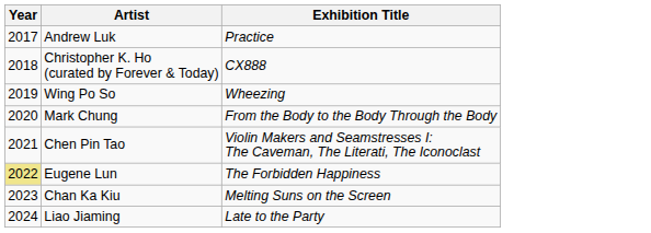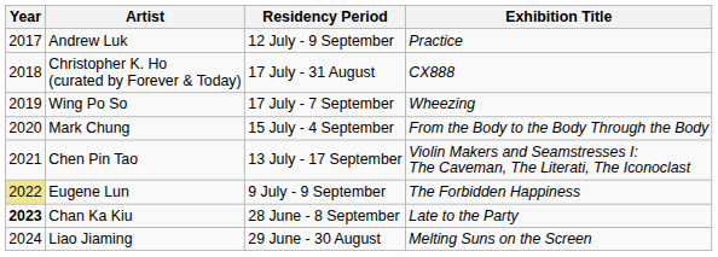 <table class="wikitable">
 <tr>
 <th>Year</th>
 <th>Artist</th>
+<th>Residency Period</th>
 <th>Exhibition Title</th>
 </tr>
 <tr>
 <td>2017</td>
 <td>Andrew Luk</td>
+<td>12 July - 9 September</td>
 <td><em>Practice</em> </td>
 </tr>
 <tr>
 <td>2018</td>
 <td>Christopher K. Ho<br>(curated by Forever & Today)</td>
+<td>17 July - 31 August</td>
 <td><em>CX888</em> </td>
 </tr>
 <tr>
 <td>2019</td>
 <td>Wing Po So</td>
+<td>17 July - 7 September</td>
 <td><em>Wheezing</em> </td>
 </tr>
 <tr>
 <td>2020</td>
 <td>Mark Chung</td>
+<td>15 July - 4 September</td>
 <td><em>From the Body to the Body Through the Body</em> </td>
 </tr>
 <tr>
 <td>2021</td>
 <td>Chen Pin Tao</td>
+<td>13 July - 17 September</td>
 <td><em>Violin Makers and Seamstresses I:</em><br><em>The Caveman, The Literati, The Iconoclast</em> </td>
 </tr>
 <tr>
 <td style="background: khaki;">2022</td>
 <td>Eugene Lun</td>
+<td>9 July - 9 September</td>
 <td><em>The Forbidden Happiness</em> </td>
 </tr>
 <tr>
-<td>2023</td>
+<td><strong>2023</strong></td>
 <td>Chan Ka Kiu</td>
-<td><em>Melting Suns on the Screen</em></td>
+<td>28 June - 8 September</td>
+<td><em>Late to the Party</em> </td>
 </tr>
 <tr>
 <td>2024</td>
 <td>Liao Jiaming</td>
-<td><em>Late to the Party</em> </td>
+<td>29 June - 30 August</td>
+<td><em>Melting Suns on the Screen</em></td>
 </tr>
 </table>
